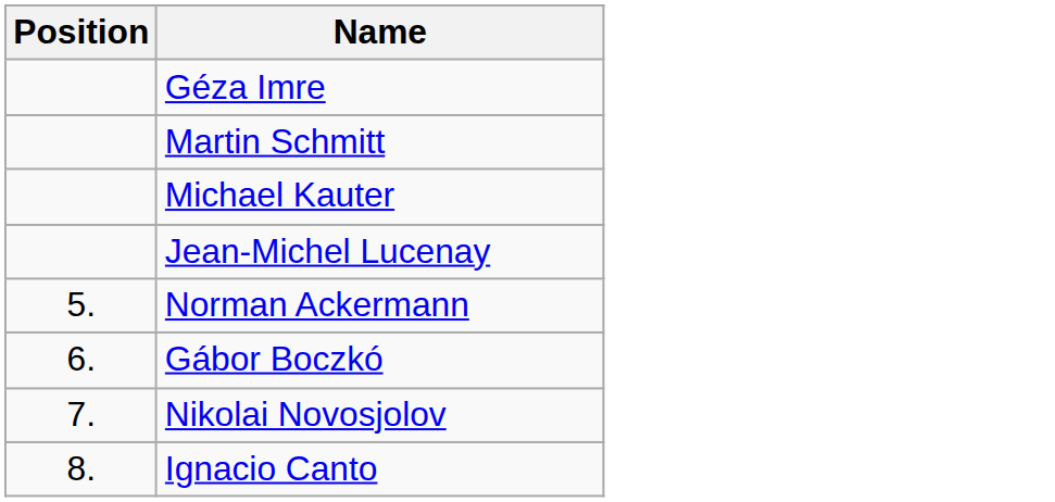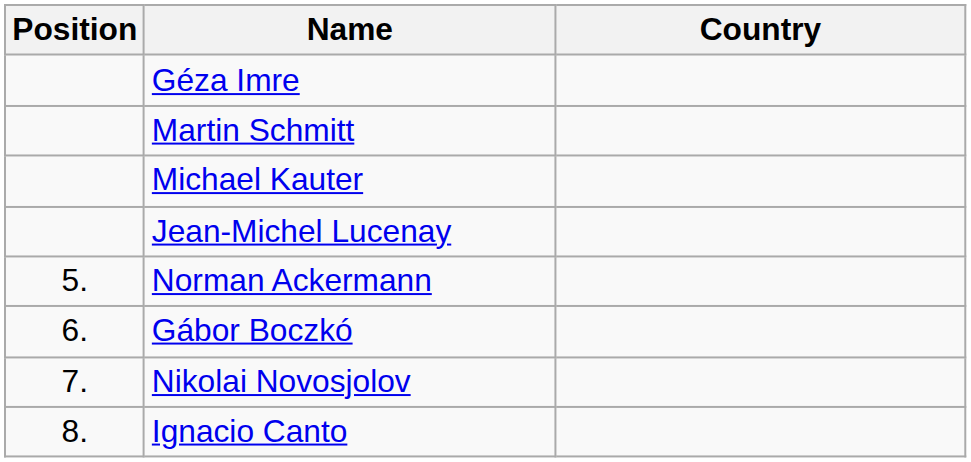 <table class="wikitable">
 <tr>
 <th width="10">Position</th>
 <th width="200">Name</th>
+<th width="200">Country</th>
 </tr>
 <tr>
 <td align="center"></td>
 <td><a href='#'>Géza Imre</a></td>
+<td></td>
 </tr>
 <tr>
 <td align="center"></td>
 <td><a href='#'>Martin Schmitt</a></td>
+<td></td>
 </tr>
 <tr>
 <td align="center"></td>
 <td><a href='#'>Michael Kauter</a></td>
+<td></td>
 </tr>
 <tr>
 <td align="center"></td>
 <td><a href='#'>Jean-Michel Lucenay</a></td>
+<td></td>
 </tr>
 <tr>
 <td align="center">5.</td>
 <td><a href='#'>Norman Ackermann</a></td>
+<td></td>
 </tr>
 <tr>
 <td align="center">6.</td>
 <td><a href='#'>Gábor Boczkó</a></td>
+<td></td>
 </tr>
 <tr>
 <td align="center">7.</td>
 <td><a href='#'>Nikolai Novosjolov</a></td>
+<td></td>
 </tr>
 <tr>
 <td align="center">8.</td>
 <td><a href='#'>Ignacio Canto</a></td>
+<td></td>
 </tr>
 </table>
